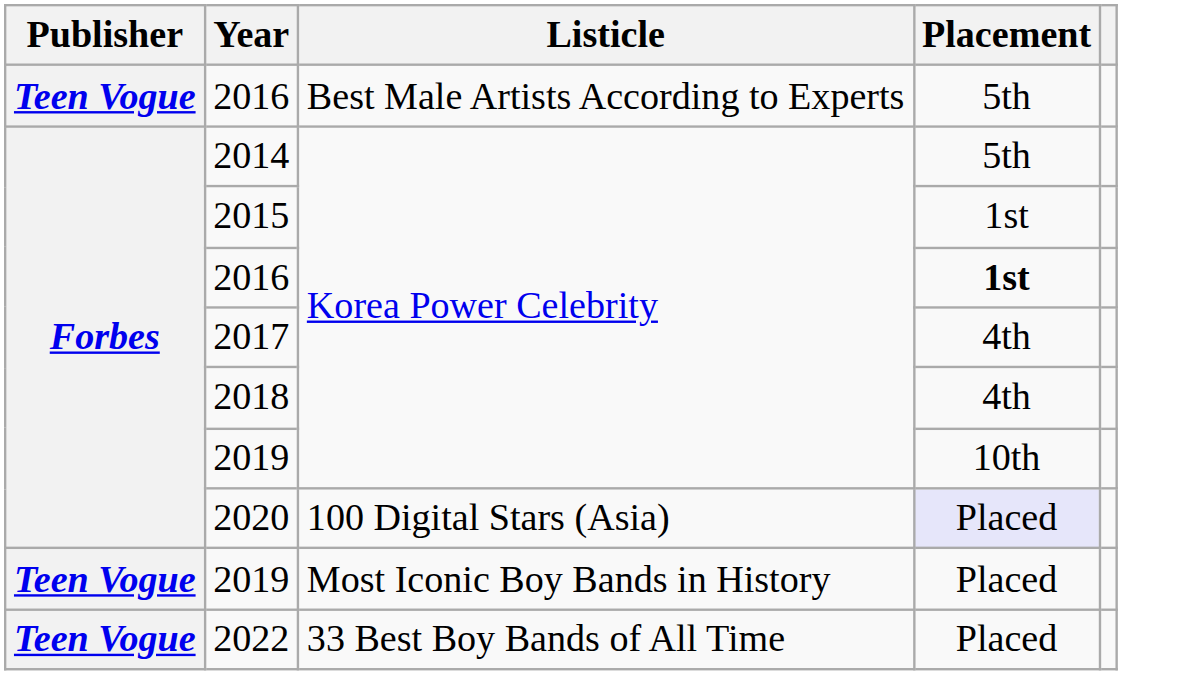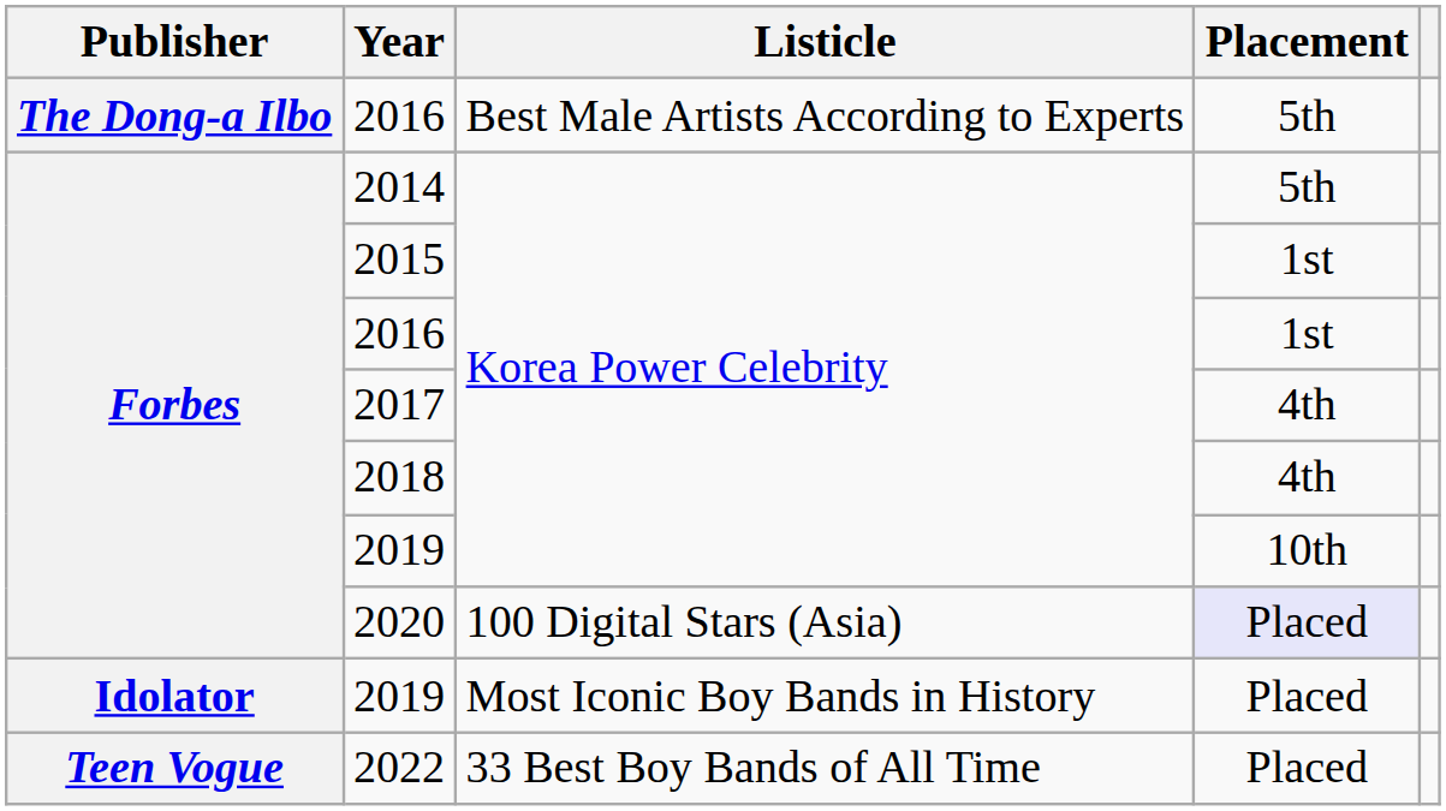 <table class="wikitable plainrowheaders sortable">
 <tr>
 <th scope="col">Publisher</th>
 <th scope="col">Year</th>
 <th scope="col">Listicle</th>
 <th scope="col">Placement</th>
 <th scope="col" class="unsortable"></th>
 </tr>
 <tr>
-<th scope="row"><em><a href='#'>Teen Vogue</a></em></th>
+<th scope="row"><em><a href='#'>The Dong-a Ilbo</a></em></th>
 <td>2016</td>
 <td style="text-align:left">Best Male Artists According to Experts</td>
 <td style="text-align:center">5th</td>
 <td style="text-align:center"></td>
 </tr>
 <tr>
 <th scope="row" rowspan="7"><em><a href='#'>Forbes</a></em></th>
 <td>2014</td>
 <td rowspan="6"><a href='#'>Korea Power Celebrity</a></td>
 <td style="text-align:center">5th</td>
 <td style="text-align:center"></td>
 </tr>
 <tr>
 <td>2015</td>
 <td style="text-align:center">1st</td>
 <td style="text-align:center"></td>
 </tr>
 <tr>
 <td>2016</td>
-<td style="text-align:center"><strong>1st</strong></td>
+<td style="text-align:center">1st</td>
 <td style="text-align:center"></td>
 </tr>
 <tr>
 <td>2017</td>
 <td style="text-align:center">4th</td>
 <td style="text-align:center"></td>
 </tr>
 <tr>
 <td>2018</td>
 <td style="text-align:center">4th</td>
 <td style="text-align:center"></td>
 </tr>
 <tr>
 <td>2019</td>
 <td style="text-align:center">10th</td>
 <td style="text-align:center"></td>
 </tr>
 <tr>
 <td>2020</td>
 <td>100 Digital Stars (Asia)</td>
 <td style="background: lavender; text-align:center">Placed</td>
 <td style="text-align:center"></td>
 </tr>
 <tr>
-<th scope="row"><em><a href='#'>Teen Vogue</a></em></th>
+<th scope="row"><a href='#'>Idolator</a></th>
 <td>2019</td>
 <td>Most Iconic Boy Bands in History</td>
 <td style="text-align:center">Placed</td>
 <td style="text-align:center"></td>
 </tr>
 <tr>
 <th scope="row"><em><a href='#'>Teen Vogue</a></em></th>
 <td>2022</td>
 <td>33 Best Boy Bands of All Time</td>
 <td style="text-align:center">Placed</td>
 <td style="text-align:center"></td>
 </tr>
 </table>
